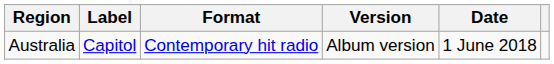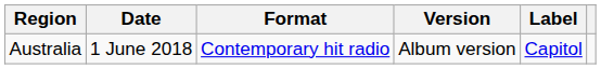 <table class="wikitable plainrowheaders">
 <tr>
 <th scope="col">Region</th>
-<th scope="col">Label</th>
+<th scope="col">Date</th>
 <th scope="col">Format</th>
 <th scope="col">Version</th>
-<th scope="col">Date</th>
+<th scope="col">Label</th>
 <th scope="col"></th>
 </tr>
 <tr>
 <td>Australia</td>
-<td><a href='#'>Capitol</a></td>
+<td>1 June 2018</td>
 <td><a href='#'>Contemporary hit radio</a></td>
 <td>Album version</td>
-<td>1 June 2018</td>
+<td><a href='#'>Capitol</a></td>
 <td></td>
 </tr>
 </table>
